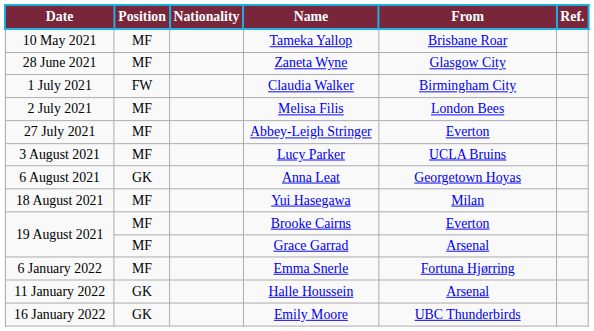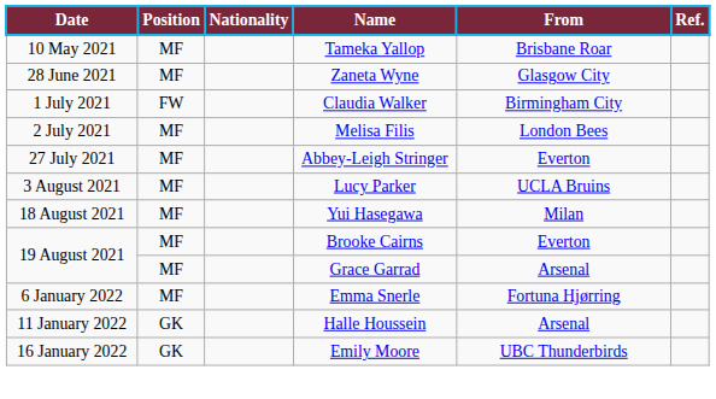 <table class="wikitable" style="text-align:center; font-size:90%; ">
 <tr>
 <th style="background:#7A263A;color:white;border:2px solid #1BB1E7; width:120px;">Date</th>
 <th style="background:#7A263A;color:white;border:2px solid #1BB1E7; width:50px;">Position</th>
 <th style="background:#7A263A;color:white;border:2px solid #1BB1E7; width:50px;">Nationality</th>
 <th style="background:#7A263A;color:white;border:2px solid #1BB1E7; width:150px;">Name</th>
 <th style="background:#7A263A;color:white;border:2px solid #1BB1E7; width:200px;">From</th>
 <th style="background:#7A263A;color:white;border:2px solid #1BB1E7; width:25px;">Ref.</th>
 </tr>
 <tr>
 <td>10 May 2021</td>
 <td>MF</td>
 <td></td>
 <td><a href='#'>Tameka Yallop</a></td>
 <td> <a href='#'>Brisbane Roar</a></td>
 <td></td>
 </tr>
 <tr>
 <td>28 June 2021</td>
 <td>MF</td>
 <td></td>
 <td><a href='#'>Zaneta Wyne</a></td>
 <td> <a href='#'>Glasgow City</a></td>
 <td></td>
 </tr>
 <tr>
 <td>1 July 2021</td>
 <td>FW</td>
 <td></td>
 <td><a href='#'>Claudia Walker</a></td>
 <td> <a href='#'>Birmingham City</a></td>
 <td></td>
 </tr>
 <tr>
 <td>2 July 2021</td>
 <td>MF</td>
 <td></td>
 <td><a href='#'>Melisa Filis</a></td>
 <td> <a href='#'>London Bees</a></td>
 <td></td>
 </tr>
 <tr>
 <td>27 July 2021</td>
 <td>MF</td>
 <td></td>
 <td><a href='#'>Abbey-Leigh Stringer</a></td>
 <td> <a href='#'>Everton</a></td>
 <td></td>
 </tr>
 <tr>
 <td>3 August 2021</td>
 <td>MF</td>
 <td></td>
 <td><a href='#'>Lucy Parker</a></td>
 <td> <a href='#'>UCLA Bruins</a></td>
 <td></td>
 </tr>
 <tr>
-<td>6 August 2021</td>
-<td>GK</td>
-<td></td>
-<td><a href='#'>Anna Leat</a></td>
-<td> <a href='#'>Georgetown Hoyas</a></td>
-<td></td>
-</tr>
-<tr>
 <td>18 August 2021</td>
 <td>MF</td>
 <td></td>
 <td><a href='#'>Yui Hasegawa</a></td>
 <td> <a href='#'>Milan</a></td>
 <td></td>
 </tr>
 <tr>
 <td rowspan="2">19 August 2021</td>
 <td>MF</td>
 <td></td>
 <td><a href='#'>Brooke Cairns</a></td>
 <td> <a href='#'>Everton</a></td>
 <td></td>
 </tr>
 <tr>
 <td>MF</td>
 <td></td>
 <td><a href='#'>Grace Garrad</a></td>
 <td> <a href='#'>Arsenal</a></td>
 <td></td>
 </tr>
 <tr>
 <td>6 January 2022</td>
 <td>MF</td>
 <td></td>
 <td><a href='#'>Emma Snerle</a></td>
 <td> <a href='#'>Fortuna Hjørring</a></td>
 <td></td>
 </tr>
 <tr>
 <td>11 January 2022</td>
 <td>GK</td>
 <td></td>
 <td><a href='#'>Halle Houssein</a></td>
 <td> <a href='#'>Arsenal</a></td>
 <td></td>
 </tr>
 <tr>
 <td>16 January 2022</td>
 <td>GK</td>
 <td></td>
 <td><a href='#'>Emily Moore</a></td>
 <td> <a href='#'>UBC Thunderbirds</a></td>
 <td></td>
 </tr>
 </table>
